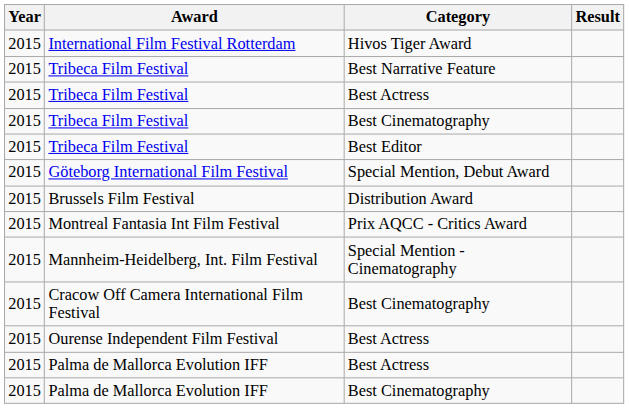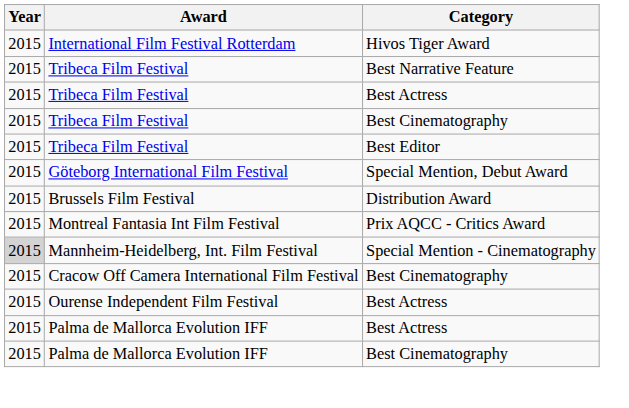 <table class="wikitable sortable">
 <tr>
 <th>Year</th>
 <th>Award</th>
 <th>Category</th>
-<th>Result</th>
 </tr>
 <tr>
 <td>2015</td>
 <td><a href='#'>International Film Festival Rotterdam</a></td>
 <td>Hivos Tiger Award</td>
-<td></td>
 </tr>
 <tr>
 <td>2015</td>
 <td><a href='#'>Tribeca Film Festival</a></td>
 <td>Best Narrative Feature</td>
-<td></td>
 </tr>
 <tr>
 <td>2015</td>
 <td><a href='#'>Tribeca Film Festival</a></td>
 <td>Best Actress</td>
-<td></td>
 </tr>
 <tr>
 <td>2015</td>
 <td><a href='#'>Tribeca Film Festival</a></td>
 <td>Best Cinematography</td>
-<td></td>
 </tr>
 <tr>
 <td>2015</td>
 <td><a href='#'>Tribeca Film Festival</a></td>
 <td>Best Editor</td>
-<td></td>
 </tr>
 <tr>
 <td>2015</td>
 <td><a href='#'>Göteborg International Film Festival</a></td>
 <td>Special Mention, Debut Award</td>
-<td></td>
 </tr>
 <tr>
 <td>2015</td>
 <td>Brussels Film Festival</td>
 <td>Distribution Award</td>
-<td></td>
 </tr>
 <tr>
 <td>2015</td>
 <td>Montreal Fantasia Int Film Festival</td>
 <td>Prix AQCC - Critics Award</td>
-<td></td>
 </tr>
 <tr>
-<td>2015</td>
+<td style="background: lightgrey;">2015</td>
 <td>Mannheim-Heidelberg, Int. Film Festival</td>
 <td>Special Mention - Cinematography</td>
-<td></td>
 </tr>
 <tr>
 <td>2015</td>
 <td>Cracow Off Camera International Film Festival</td>
 <td>Best Cinematography</td>
-<td></td>
 </tr>
 <tr>
 <td>2015</td>
 <td>Ourense Independent Film Festival</td>
 <td>Best Actress</td>
-<td></td>
 </tr>
 <tr>
 <td>2015</td>
 <td>Palma de Mallorca Evolution IFF</td>
 <td>Best Actress</td>
-<td></td>
 </tr>
 <tr>
 <td>2015</td>
 <td>Palma de Mallorca Evolution IFF</td>
 <td>Best Cinematography</td>
-<td></td>
 </tr>
 </table>
